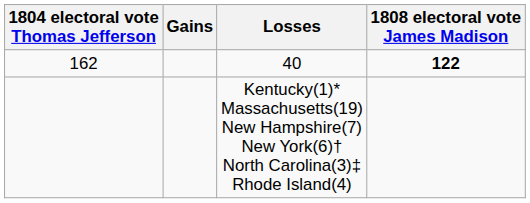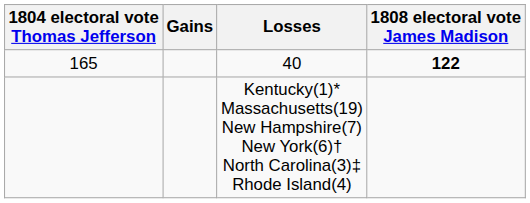 <table class="wikitable" style="text-align:center">
 <tr>
 <th>1804 electoral vote<br><a href='#'>Thomas Jefferson</a></th>
 <th>Gains</th>
 <th>Losses</th>
 <th>1808 electoral vote<br><a href='#'>James Madison</a></th>
 </tr>
 <tr>
-<td>162</td>
+<td>165</td>
 <td></td>
 <td> 40</td>
 <td><strong>122</strong></td>
 </tr>
 <tr>
 <td></td>
 <td></td>
 <td>Kentucky(1)*<br>Massachusetts(19)<br>New Hampshire(7)<br>New York(6)†<br>North Carolina(3)‡<br>Rhode Island(4)</td>
 <td></td>
 </tr>
 </table>
